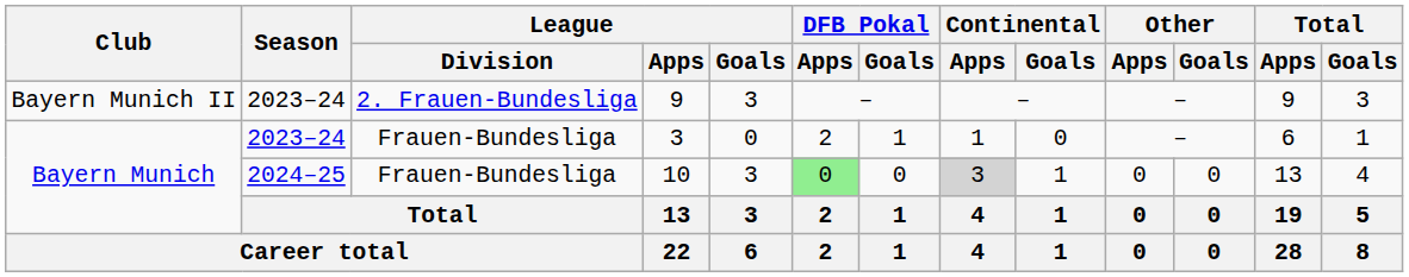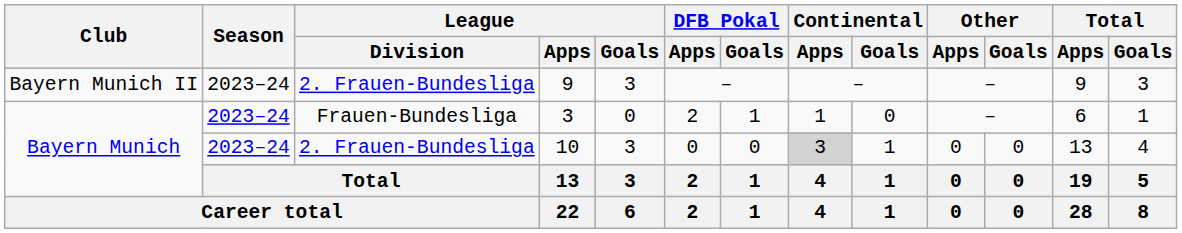 <table class="wikitable" style="text-align: center">
 <tr>
 <th rowspan="2">Club</th>
 <th rowspan="2">Season</th>
 <th colspan="3">League</th>
 <th colspan="2"><a href='#'>DFB Pokal</a></th>
 <th colspan="2">Continental</th>
 <th colspan="2">Other</th>
 <th colspan="2">Total</th>
 </tr>
 <tr>
 <th>Division</th>
 <th>Apps</th>
 <th>Goals</th>
 <th>Apps</th>
 <th>Goals</th>
 <th>Apps</th>
 <th>Goals</th>
 <th>Apps</th>
 <th>Goals</th>
 <th>Apps</th>
 <th>Goals</th>
 </tr>
 <tr>
 <td>Bayern Munich II</td>
 <td>2023–24</td>
 <td><a href='#'>2. Frauen-Bundesliga</a></td>
 <td>9</td>
 <td>3</td>
 <td colspan="2">–</td>
 <td colspan="2">–</td>
 <td colspan="2">–</td>
 <td>9</td>
 <td>3</td>
 </tr>
 <tr>
 <td rowspan="3"><a href='#'>Bayern Munich</a></td>
 <td><a href='#'>2023–24</a></td>
 <td>Frauen-Bundesliga</td>
 <td>3</td>
 <td>0</td>
 <td>2</td>
 <td>1</td>
 <td>1</td>
 <td>0</td>
 <td colspan="2">–</td>
 <td>6</td>
 <td>1</td>
 </tr>
 <tr>
-<td><a href='#'>2024–25</a></td>
-<td>Frauen-Bundesliga</td>
+<td><a href='#'>2023–24</a></td>
+<td><a href='#'>2. Frauen-Bundesliga</a></td>
 <td>10</td>
 <td>3</td>
-<td style="background: lightgreen;">0</td>
+<td>0</td>
 <td>0</td>
 <td style="background: lightgrey;">3</td>
 <td>1</td>
 <td>0</td>
 <td>0</td>
 <td>13</td>
 <td>4</td>
 </tr>
 <tr>
 <th colspan="2">Total</th>
 <th>13</th>
 <th>3</th>
 <th>2</th>
 <th>1</th>
 <th>4</th>
 <th>1</th>
 <th>0</th>
 <th>0</th>
 <th>19</th>
 <th>5</th>
 </tr>
 <tr>
 <th colspan="3">Career total</th>
 <th>22</th>
 <th>6</th>
 <th>2</th>
 <th>1</th>
 <th>4</th>
 <th>1</th>
 <th>0</th>
 <th>0</th>
 <th>28</th>
 <th>8</th>
 </tr>
 </table>
